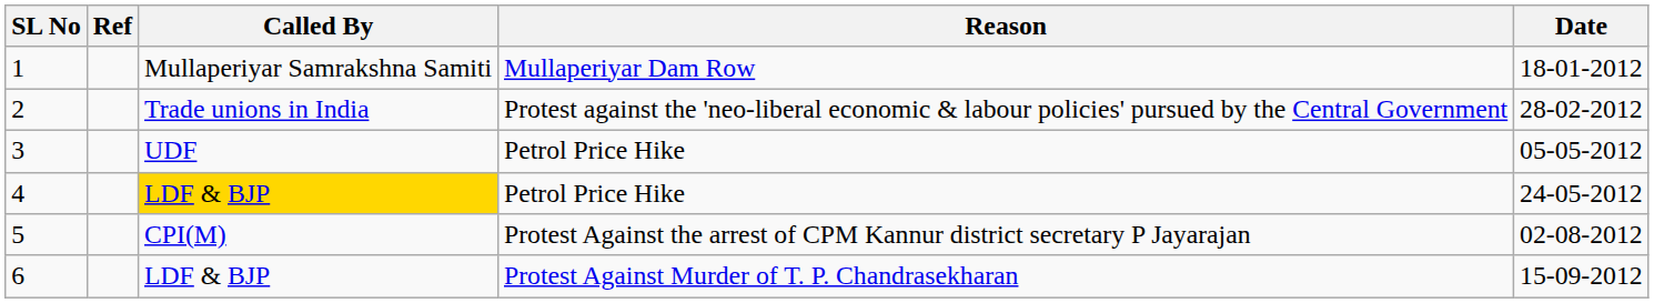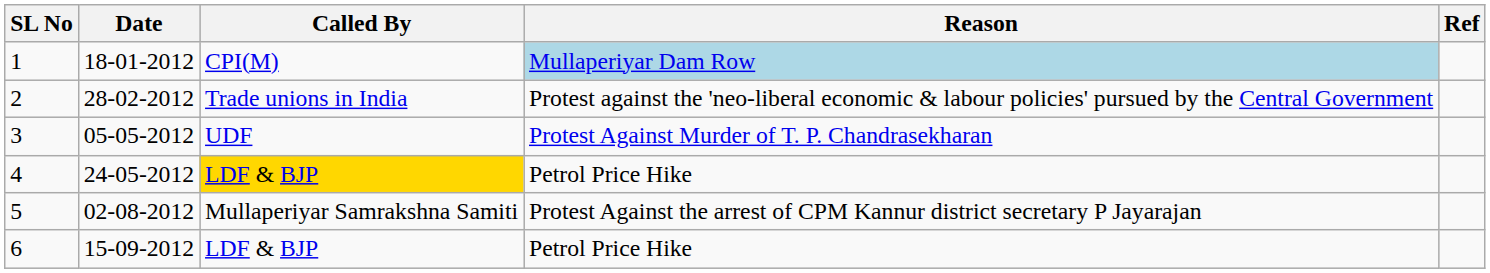 <table class="wikitable sortable">
 <tr>
 <th>SL No</th>
-<th>Ref</th>
+<th>Date</th>
 <th>Called By</th>
 <th>Reason</th>
-<th>Date</th>
+<th>Ref</th>
 </tr>
 <tr>
 <td>1</td>
+<td>18-01-2012</td>
+<td><a href='#'>CPI(M)</a></td>
+<td style="background: lightblue;"><a href='#'>Mullaperiyar Dam Row</a></td>
 <td></td>
-<td>Mullaperiyar Samrakshna Samiti</td>
-<td><a href='#'>Mullaperiyar Dam Row</a></td>
-<td>18-01-2012</td>
 </tr>
 <tr>
 <td>2</td>
-<td></td>
+<td>28-02-2012</td>
 <td><a href='#'>Trade unions in India</a></td>
 <td>Protest against the 'neo-liberal economic & labour policies' pursued by the <a href='#'>Central Government</a></td>
-<td>28-02-2012</td>
+<td></td>
 </tr>
 <tr>
 <td>3</td>
+<td>05-05-2012</td>
+<td><a href='#'>UDF</a></td>
+<td><a href='#'>Protest Against Murder of T. P. Chandrasekharan</a></td>
 <td></td>
-<td><a href='#'>UDF</a></td>
-<td>Petrol Price Hike</td>
-<td>05-05-2012</td>
 </tr>
 <tr>
 <td>4</td>
-<td></td>
+<td>24-05-2012</td>
 <td style="background: gold;"><a href='#'>LDF</a> & <a href='#'>BJP</a></td>
 <td>Petrol Price Hike</td>
-<td>24-05-2012</td>
+<td></td>
 </tr>
 <tr>
 <td>5</td>
+<td>02-08-2012</td>
+<td>Mullaperiyar Samrakshna Samiti</td>
+<td>Protest Against the arrest of CPM Kannur district secretary P Jayarajan</td>
 <td></td>
-<td><a href='#'>CPI(M)</a></td>
-<td>Protest Against the arrest of CPM Kannur district secretary P Jayarajan</td>
-<td>02-08-2012</td>
 </tr>
 <tr>
 <td>6</td>
+<td>15-09-2012</td>
+<td><a href='#'>LDF</a> & <a href='#'>BJP</a></td>
+<td>Petrol Price Hike</td>
 <td></td>
-<td><a href='#'>LDF</a> & <a href='#'>BJP</a></td>
-<td><a href='#'>Protest Against Murder of T. P. Chandrasekharan</a></td>
-<td>15-09-2012</td>
 </tr>
 </table>
